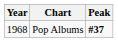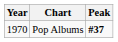 <table class="wikitable">
 <tr>
 <th align="left">Year</th>
 <th align="left">Chart</th>
 <th align="left">Peak</th>
 </tr>
 <tr>
-<td align="left">1968</td>
+<td align="left">1970</td>
 <td scope="row" align="left">Pop Albums</td>
 <td align="left"><strong>#37</strong></td>
 </tr>
 </table>
